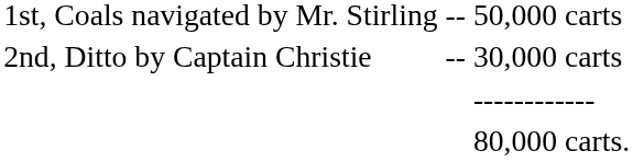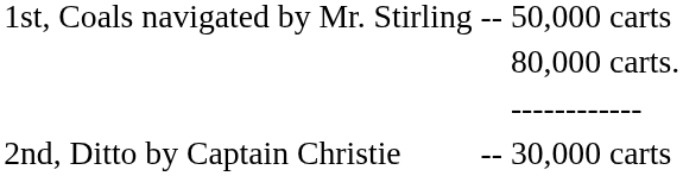 <table>
 <tr>
 <td>1st, Coals navigated by Mr. Stirling</td>
 <td>--</td>
 <td>50,000 carts</td>
 </tr>
 <tr>
-<td>2nd, Ditto by Captain Christie</td>
-<td>--</td>
-<td>30,000 carts</td>
+<td></td>
+<td></td>
+<td>80,000 carts.</td>
 </tr>
 <tr>
 <td></td>
 <td></td>
 <td>------------</td>
 </tr>
 <tr>
-<td></td>
-<td></td>
-<td>80,000 carts.</td>
+<td>2nd, Ditto by Captain Christie</td>
+<td>--</td>
+<td>30,000 carts</td>
 </tr>
 </table>
